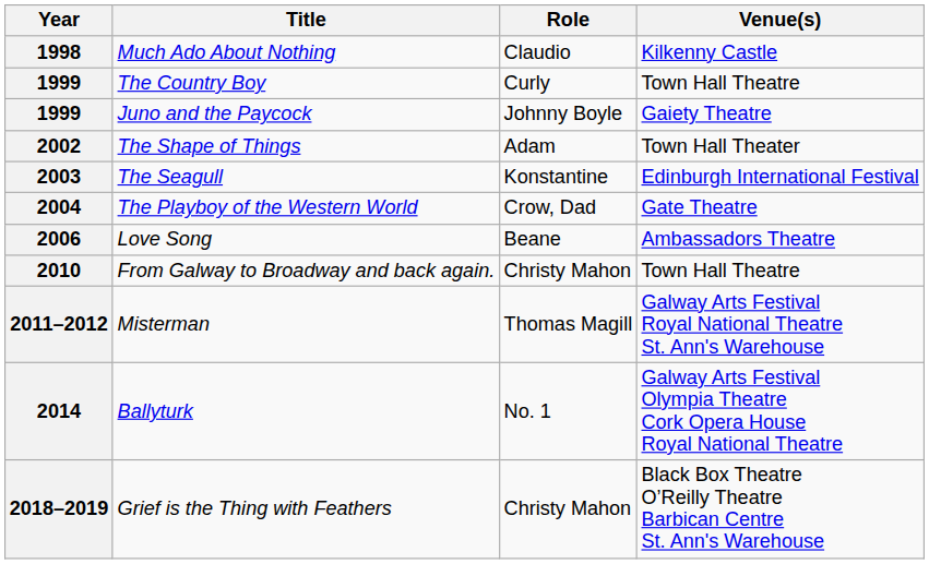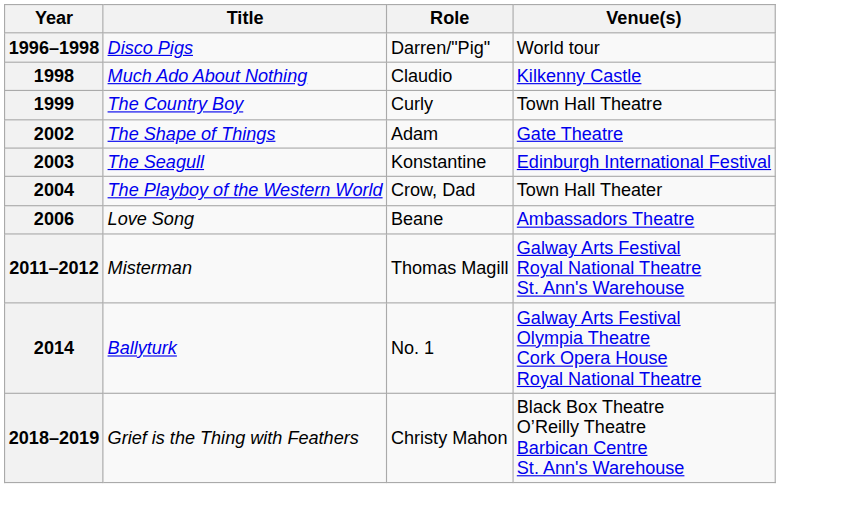 <table class="wikitable plainrowheaders sortable">
 <tr>
 <th>Year</th>
 <th>Title</th>
 <th>Role</th>
 <th>Venue(s)</th>
+</tr>
+<tr>
+<th scope="row">1996–1998</th>
+<td><em><a href='#'>Disco Pigs</a></em></td>
+<td>Darren/"Pig"</td>
+<td>World tour</td>
 </tr>
 <tr>
 <th scope="row">1998</th>
 <td><em><a href='#'>Much Ado About Nothing</a></em></td>
 <td>Claudio</td>
 <td><a href='#'>Kilkenny Castle</a></td>
 </tr>
 <tr>
 <th scope="row">1999</th>
 <td><em><a href='#'>The Country Boy</a></em></td>
 <td>Curly</td>
 <td>Town Hall Theatre</td>
 </tr>
 <tr>
-<th scope="row">1999</th>
-<td><em><a href='#'>Juno and the Paycock</a></em></td>
-<td>Johnny Boyle</td>
-<td><a href='#'>Gaiety Theatre</a></td>
-</tr>
-<tr>
 <th scope="row">2002</th>
 <td><em><a href='#'>The Shape of Things</a></em></td>
 <td>Adam</td>
-<td>Town Hall Theater</td>
+<td><a href='#'>Gate Theatre</a></td>
 </tr>
 <tr>
 <th scope="row">2003</th>
 <td><em><a href='#'>The Seagull</a></em></td>
 <td>Konstantine</td>
 <td><a href='#'>Edinburgh International Festival</a></td>
 </tr>
 <tr>
 <th scope="row">2004</th>
 <td><em><a href='#'>The Playboy of the Western World</a></em></td>
 <td>Crow, Dad</td>
-<td><a href='#'>Gate Theatre</a></td>
+<td>Town Hall Theater</td>
 </tr>
 <tr>
 <th scope="row">2006</th>
 <td><em>Love Song</em></td>
 <td>Beane</td>
 <td><a href='#'>Ambassadors Theatre</a></td>
-</tr>
-<tr>
-<th scope="row">2010</th>
-<td><em>From Galway to Broadway and back again.</em></td>
-<td>Christy Mahon</td>
-<td>Town Hall Theatre</td>
 </tr>
 <tr>
 <th scope="row">2011–2012</th>
 <td><em>Misterman</em></td>
 <td>Thomas Magill</td>
 <td><a href='#'>Galway Arts Festival</a><br><a href='#'>Royal National Theatre</a><br><a href='#'>St. Ann's Warehouse</a></td>
 </tr>
 <tr>
 <th scope="row">2014</th>
 <td><em><a href='#'>Ballyturk</a></em></td>
 <td>No. 1</td>
 <td><a href='#'>Galway Arts Festival</a><br><a href='#'>Olympia Theatre</a><br><a href='#'>Cork Opera House</a><br><a href='#'>Royal National Theatre</a></td>
 </tr>
 <tr>
 <th scope="row">2018–2019</th>
 <td><em>Grief is the Thing with Feathers</em></td>
 <td>Christy Mahon</td>
 <td>Black Box Theatre<br>O’Reilly Theatre<br><a href='#'>Barbican Centre</a><br><a href='#'>St. Ann's Warehouse</a></td>
 </tr>
 </table>
